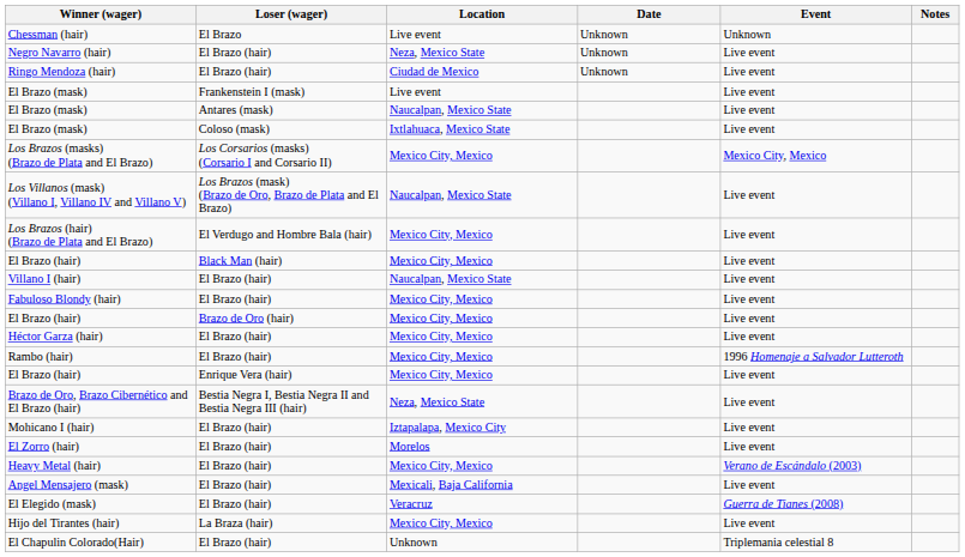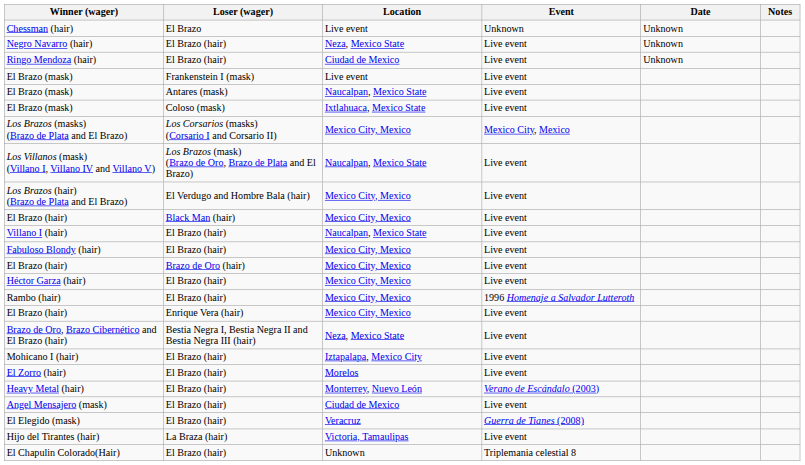 <table class="wikitable sortable" width=100%>
 <tr>
 <th width=20%>Winner (wager)</th>
 <th width=20%>Loser (wager)</th>
 <th width=20%>Location</th>
+<th width=20%>Event</th>
 <th width=15%>Date</th>
-<th width=20%>Event</th>
 <th width=5%>Notes</th>
 </tr>
 <tr>
 <td><a href='#'>Chessman</a> (hair)</td>
 <td>El Brazo</td>
 <td>Live event</td>
 <td>Unknown</td>
 <td>Unknown</td>
 <td> </td>
 </tr>
 <tr>
 <td><a href='#'>Negro Navarro</a> (hair)</td>
 <td>El Brazo (hair)</td>
 <td><a href='#'>Neza</a>, <a href='#'>Mexico State</a></td>
+<td>Live event</td>
 <td>Unknown</td>
-<td>Live event</td>
 <td> </td>
 </tr>
 <tr>
 <td><a href='#'>Ringo Mendoza</a> (hair)</td>
 <td>El Brazo (hair)</td>
 <td><a href='#'>Ciudad de Mexico</a></td>
+<td>Live event</td>
 <td>Unknown</td>
-<td>Live event</td>
 <td> </td>
 </tr>
 <tr>
 <td>El Brazo (mask)</td>
 <td>Frankenstein I  (mask)</td>
 <td>Live event</td>
+<td>Live event</td>
 <td></td>
-<td>Live event</td>
 <td> </td>
 </tr>
 <tr>
 <td>El Brazo (mask)</td>
 <td>Antares (mask)</td>
 <td><a href='#'>Naucalpan</a>, <a href='#'>Mexico State</a></td>
+<td>Live event</td>
 <td></td>
-<td>Live event</td>
 <td> </td>
 </tr>
 <tr>
 <td>El Brazo (mask)</td>
 <td>Coloso (mask)</td>
 <td><a href='#'>Ixtlahuaca</a>, <a href='#'>Mexico State</a></td>
+<td>Live event</td>
 <td></td>
-<td>Live event</td>
 <td> </td>
 </tr>
 <tr>
 <td><em>Los Brazos</em> (masks)<br>(<a href='#'>Brazo de Plata</a> and El Brazo)</td>
 <td><em>Los Corsarios</em> (masks)<br>(<a href='#'>Corsario I</a> and Corsario II)</td>
 <td><a href='#'>Mexico City, Mexico</a></td>
+<td><a href='#'>Mexico City</a>, <a href='#'>Mexico</a></td>
 <td></td>
-<td><a href='#'>Mexico City</a>, <a href='#'>Mexico</a></td>
 <td></td>
 </tr>
 <tr>
 <td><em>Los Villanos</em> (mask)<br>(<a href='#'>Villano I</a>,  <a href='#'>Villano IV</a> and <a href='#'>Villano V</a>)</td>
 <td><em>Los Brazos</em> (mask)<br>(<a href='#'>Brazo de Oro</a>, <a href='#'>Brazo de Plata</a> and El Brazo)</td>
 <td><a href='#'>Naucalpan</a>, <a href='#'>Mexico State</a></td>
+<td>Live event</td>
 <td></td>
-<td>Live event</td>
 <td> </td>
 </tr>
 <tr>
 <td><em>Los Brazos</em> (hair)<br>(<a href='#'>Brazo de Plata</a> and El Brazo)</td>
 <td>El Verdugo and Hombre Bala (hair)</td>
 <td><a href='#'>Mexico City, Mexico</a></td>
+<td>Live event</td>
 <td></td>
-<td>Live event</td>
 <td> </td>
 </tr>
 <tr>
 <td>El Brazo (hair)</td>
 <td><a href='#'>Black Man</a> (hair)</td>
 <td><a href='#'>Mexico City, Mexico</a></td>
+<td>Live event</td>
 <td></td>
-<td>Live event</td>
 <td> </td>
 </tr>
 <tr>
 <td><a href='#'>Villano I</a> (hair)</td>
 <td>El Brazo (hair)</td>
 <td><a href='#'>Naucalpan</a>, <a href='#'>Mexico State</a></td>
+<td>Live event</td>
 <td></td>
-<td>Live event</td>
 <td> </td>
 </tr>
 <tr>
 <td><a href='#'>Fabuloso Blondy</a> (hair)</td>
 <td>El Brazo (hair)</td>
 <td><a href='#'>Mexico City, Mexico</a></td>
+<td>Live event</td>
 <td></td>
-<td>Live event</td>
 <td></td>
 </tr>
 <tr>
 <td>El Brazo (hair)</td>
 <td><a href='#'>Brazo de Oro</a> (hair)</td>
 <td><a href='#'>Mexico City, Mexico</a></td>
+<td>Live event</td>
 <td></td>
-<td>Live event</td>
 <td></td>
 </tr>
 <tr>
 <td><a href='#'>Héctor Garza</a> (hair)</td>
 <td>El Brazo (hair)</td>
 <td><a href='#'>Mexico City, Mexico</a></td>
+<td>Live event</td>
 <td></td>
-<td>Live event</td>
 <td> </td>
 </tr>
 <tr>
 <td>Rambo (hair)</td>
 <td>El Brazo (hair)</td>
 <td><a href='#'>Mexico City, Mexico</a></td>
+<td>1996 <em><a href='#'>Homenaje a Salvador Lutteroth</a></em></td>
 <td></td>
-<td>1996 <em><a href='#'>Homenaje a Salvador Lutteroth</a></em></td>
 <td> </td>
 </tr>
 <tr>
 <td>El Brazo (hair)</td>
 <td>Enrique Vera (hair)</td>
 <td><a href='#'>Mexico City, Mexico</a></td>
+<td>Live event</td>
 <td></td>
-<td>Live event</td>
 <td> </td>
 </tr>
 <tr>
 <td><a href='#'>Brazo de Oro</a>, <a href='#'>Brazo Cibernético</a> and El Brazo (hair)</td>
 <td>Bestia Negra I, Bestia Negra II and Bestia Negra III (hair)</td>
 <td><a href='#'>Neza</a>, <a href='#'>Mexico State</a></td>
+<td>Live event</td>
 <td></td>
-<td>Live event</td>
 <td> </td>
 </tr>
 <tr>
 <td>Mohicano I (hair)</td>
 <td>El Brazo (hair)</td>
 <td><a href='#'>Iztapalapa</a>, <a href='#'>Mexico City</a></td>
+<td>Live event</td>
 <td></td>
-<td>Live event</td>
 <td> </td>
 </tr>
 <tr>
 <td><a href='#'>El Zorro</a> (hair)</td>
 <td>El Brazo (hair)</td>
 <td><a href='#'>Morelos</a></td>
+<td>Live event</td>
 <td></td>
-<td>Live event</td>
 <td> </td>
 </tr>
 <tr>
 <td><a href='#'>Heavy Metal</a> (hair)</td>
 <td>El Brazo (hair)</td>
-<td><a href='#'>Mexico City, Mexico</a></td>
+<td><a href='#'>Monterrey</a>, <a href='#'>Nuevo León</a></td>
+<td><a href='#'><em>Verano de Escándalo</em> (2003)</a></td>
 <td></td>
-<td><a href='#'><em>Verano de Escándalo</em> (2003)</a></td>
 <td></td>
 </tr>
 <tr>
 <td><a href='#'>Angel Mensajero</a> (mask)</td>
 <td>El Brazo (hair)</td>
-<td><a href='#'>Mexicali</a>, <a href='#'>Baja California</a></td>
+<td><a href='#'>Ciudad de Mexico</a></td>
+<td>Live event</td>
 <td></td>
-<td>Live event</td>
 <td></td>
 </tr>
 <tr>
 <td>El Elegido (mask)</td>
 <td>El Brazo (hair)</td>
 <td><a href='#'>Veracruz</a></td>
+<td><a href='#'><em>Guerra de Tianes</em> (2008)</a></td>
 <td></td>
-<td><a href='#'><em>Guerra de Tianes</em> (2008)</a></td>
 <td></td>
 </tr>
 <tr>
 <td>Hijo del Tirantes (hair)</td>
 <td>La Braza (hair)</td>
-<td><a href='#'>Mexico City, Mexico</a></td>
+<td><a href='#'>Victoria, Tamaulipas</a></td>
+<td>Live event</td>
 <td></td>
-<td>Live event</td>
 <td></td>
 </tr>
 <tr>
 <td>El Chapulin Colorado(Hair)</td>
 <td>El Brazo  (hair)</td>
 <td>Unknown</td>
+<td>Triplemania celestial 8</td>
 <td></td>
-<td>Triplemania celestial 8</td>
 <td></td>
 </tr>
 </table>
